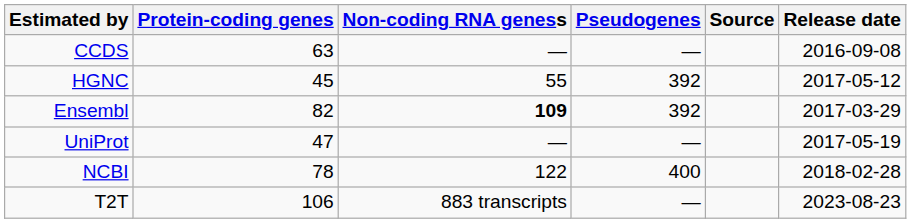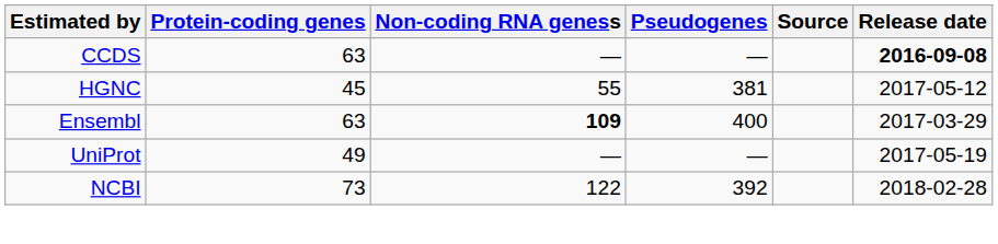 <table class="wikitable" style="text-align:right">
 <tr>
 <th>Estimated by</th>
 <th><a href='#'>Protein-coding genes</a></th>
 <th><a href='#'>Non-coding RNA genes</a>s</th>
 <th><a href='#'>Pseudogenes</a></th>
 <th>Source</th>
 <th>Release date</th>
 </tr>
 <tr>
 <td><a href='#'>CCDS</a></td>
 <td>63</td>
 <td>—</td>
 <td>—</td>
 <td style="text-align:center"></td>
-<td>2016-09-08</td>
+<td><strong>2016-09-08</strong></td>
 </tr>
 <tr>
 <td><a href='#'>HGNC</a></td>
 <td>45</td>
 <td>55</td>
-<td>392</td>
+<td>381</td>
 <td style="text-align:center"></td>
 <td>2017-05-12</td>
 </tr>
 <tr>
 <td><a href='#'>Ensembl</a></td>
-<td>82</td>
+<td>63</td>
 <td><strong>109</strong></td>
-<td>392</td>
+<td>400</td>
 <td style="text-align:center"></td>
 <td>2017-03-29</td>
 </tr>
 <tr>
 <td><a href='#'>UniProt</a></td>
-<td>47</td>
+<td>49</td>
 <td>—</td>
 <td>—</td>
 <td style="text-align:center"></td>
 <td>2017-05-19</td>
 </tr>
 <tr>
 <td><a href='#'>NCBI</a></td>
-<td>78</td>
+<td>73</td>
 <td>122</td>
-<td>400</td>
+<td>392</td>
 <td style="text-align:center"></td>
 <td>2018-02-28</td>
 </tr>
-<tr>
-<td>T2T</td>
-<td>106</td>
-<td>883 transcripts</td>
-<td>—</td>
-<td></td>
-<td>2023-08-23</td>
-</tr>
 </table>
